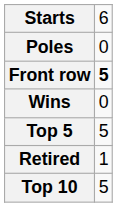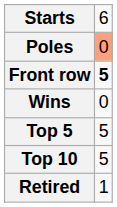 <table class="wikitable" style="text-align:center">
 <tr>
 <th>Starts</th>
 <td>6</td>
 </tr>
 <tr>
 <th>Poles</th>
-<td>0</td>
+<td style="background: lightsalmon;">0</td>
 </tr>
 <tr>
 <th>Front row</th>
 <td><strong>5</strong></td>
 </tr>
 <tr>
 <th>Wins</th>
 <td>0</td>
 </tr>
 <tr>
 <th>Top 5</th>
 <td>5</td>
 </tr>
 <tr>
+<th>Top 10</th>
+<td>5</td>
+</tr>
+<tr>
 <th>Retired</th>
 <td>1</td>
 </tr>
-<tr>
-<th>Top 10</th>
-<td>5</td>
-</tr>
 </table>
